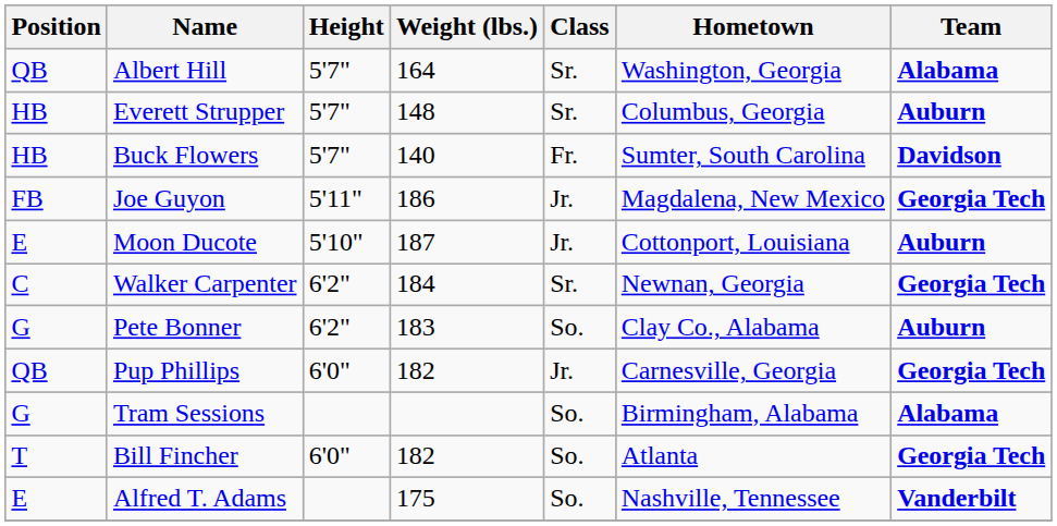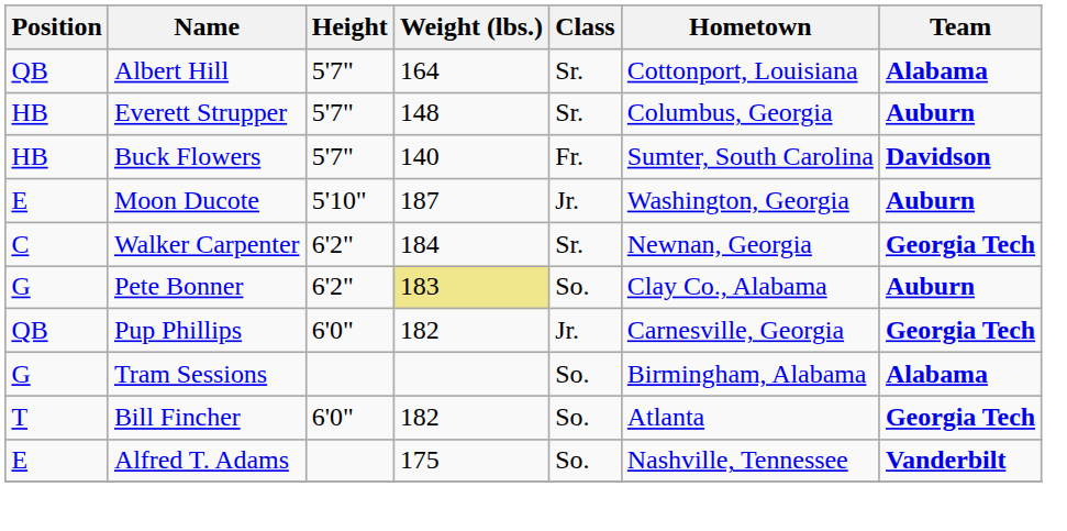 <table class="wikitable" style="font-size: 90%">
 <tr>
 <th>Position</th>
 <th>Name</th>
 <th>Height</th>
 <th>Weight (lbs.)</th>
 <th>Class</th>
 <th>Hometown</th>
 <th>Team</th>
 </tr>
 <tr>
 <td><a href='#'>QB</a></td>
 <td><a href='#'>Albert Hill</a></td>
 <td>5'7"</td>
 <td>164</td>
 <td>Sr.</td>
-<td><a href='#'>Washington, Georgia</a></td>
+<td><a href='#'>Cottonport, Louisiana</a></td>
 <td><strong><a href='#'>Alabama</a></strong></td>
 </tr>
 <tr>
 <td><a href='#'>HB</a></td>
 <td><a href='#'>Everett Strupper</a></td>
 <td>5'7"</td>
 <td>148</td>
 <td>Sr.</td>
 <td><a href='#'>Columbus, Georgia</a></td>
 <td><strong><a href='#'>Auburn</a></strong></td>
 </tr>
 <tr>
 <td><a href='#'>HB</a></td>
 <td><a href='#'>Buck Flowers</a></td>
 <td>5'7"</td>
 <td>140</td>
 <td>Fr.</td>
 <td><a href='#'>Sumter, South Carolina</a></td>
 <td><strong><a href='#'>Davidson</a></strong></td>
 </tr>
 <tr>
-<td><a href='#'>FB</a></td>
-<td><a href='#'>Joe Guyon</a></td>
-<td>5'11"</td>
-<td>186</td>
-<td>Jr.</td>
-<td><a href='#'>Magdalena, New Mexico</a></td>
-<td><strong><a href='#'>Georgia Tech</a></strong></td>
-</tr>
-<tr>
 <td><a href='#'>E</a></td>
 <td><a href='#'>Moon Ducote</a></td>
 <td>5'10"</td>
 <td>187</td>
 <td>Jr.</td>
-<td><a href='#'>Cottonport, Louisiana</a></td>
+<td><a href='#'>Washington, Georgia</a></td>
 <td><strong><a href='#'>Auburn</a></strong></td>
 </tr>
 <tr>
 <td><a href='#'>C</a></td>
 <td><a href='#'>Walker Carpenter</a></td>
 <td>6'2"</td>
 <td>184</td>
 <td>Sr.</td>
 <td><a href='#'>Newnan, Georgia</a></td>
 <td><strong><a href='#'>Georgia Tech</a></strong></td>
 </tr>
 <tr>
 <td><a href='#'>G</a></td>
 <td><a href='#'>Pete Bonner</a></td>
 <td>6'2"</td>
-<td>183</td>
+<td style="background: khaki;">183</td>
 <td>So.</td>
 <td><a href='#'>Clay Co., Alabama</a></td>
 <td><strong><a href='#'>Auburn</a></strong></td>
 </tr>
 <tr>
 <td><a href='#'>QB</a></td>
 <td><a href='#'>Pup Phillips</a></td>
 <td>6'0"</td>
 <td>182</td>
 <td>Jr.</td>
 <td><a href='#'>Carnesville, Georgia</a></td>
 <td><strong><a href='#'>Georgia Tech</a></strong></td>
 </tr>
 <tr>
 <td><a href='#'>G</a></td>
 <td><a href='#'>Tram Sessions</a></td>
 <td></td>
 <td></td>
 <td>So.</td>
 <td><a href='#'>Birmingham, Alabama</a></td>
 <td><strong><a href='#'>Alabama</a></strong></td>
 </tr>
 <tr>
 <td><a href='#'>T</a></td>
 <td><a href='#'>Bill Fincher</a></td>
 <td>6'0"</td>
 <td>182</td>
 <td>So.</td>
 <td><a href='#'>Atlanta</a></td>
 <td><strong><a href='#'>Georgia Tech</a></strong></td>
 </tr>
 <tr>
 <td><a href='#'>E</a></td>
 <td><a href='#'>Alfred T. Adams</a></td>
 <td></td>
 <td>175</td>
 <td>So.</td>
 <td><a href='#'>Nashville, Tennessee</a></td>
 <td><strong><a href='#'>Vanderbilt</a></strong></td>
 </tr>
 <tr>
 </tr>
 </table>
